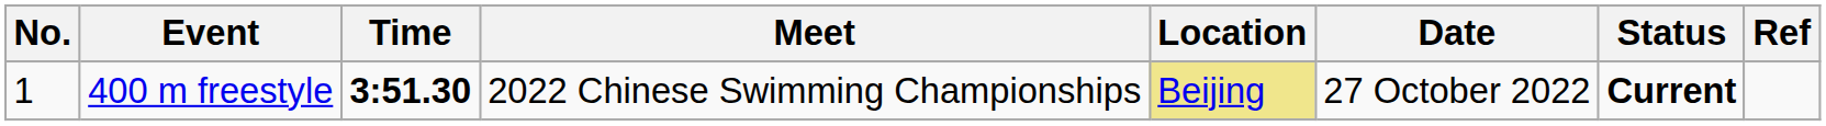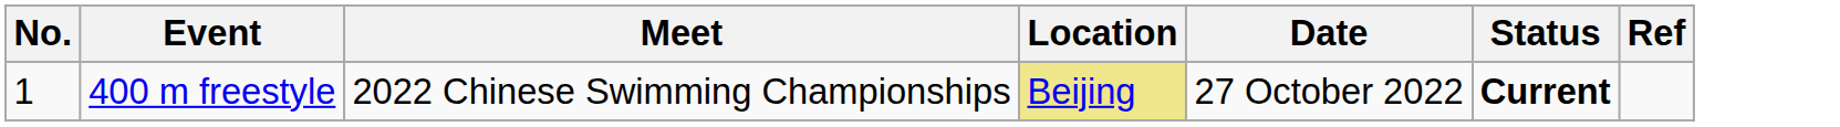 <table class="wikitable">
 <tr>
 <th>No.</th>
 <th>Event</th>
-<th>Time</th>
 <th>Meet</th>
 <th>Location</th>
 <th>Date</th>
 <th>Status</th>
 <th>Ref</th>
 </tr>
 <tr>
 <td>1</td>
 <td><a href='#'>400 m freestyle</a></td>
-<td style="text-align:center;"><strong>3:51.30</strong></td>
 <td>2022 Chinese Swimming Championships</td>
 <td style="background: khaki;"><a href='#'>Beijing</a></td>
 <td>27 October 2022</td>
 <td><strong>Current</strong></td>
 <td style="text-align:center;"></td>
 </tr>
 </table>
